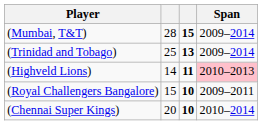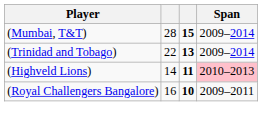 <table class="wikitable sortable" style="text-align:center">
 <tr>
 <th>Player</th>
 <th></th>
 <th></th>
 <th>Span</th>
 </tr>
 <tr>
 <td style="text-align:left"> <span>(<a href='#'>Mumbai</a>, <a href='#'>T&T</a>)</span></td>
 <td>28</td>
 <td><strong>15</strong></td>
 <td>2009–<a href='#'>2014</a></td>
 </tr>
 <tr>
 <td style="text-align:left"><span> (<a href='#'>Trinidad and Tobago</a>)</span></td>
-<td>25</td>
+<td>22</td>
 <td><strong>13</strong></td>
 <td>2009–<a href='#'>2014</a></td>
 </tr>
 <tr>
 <td style="text-align:left"> <span>(<a href='#'>Highveld Lions</a>)</span></td>
 <td>14</td>
 <td><strong>11</strong></td>
 <td style="background: pink;">2010–2013</td>
 </tr>
 <tr>
 <td style="text-align:left"> <span>(<a href='#'>Royal Challengers Bangalore</a>)</span></td>
-<td>15</td>
+<td>16</td>
 <td><strong>10</strong></td>
 <td>2009–2011</td>
 </tr>
-<tr>
-<td style="text-align:left"> <span>(<a href='#'>Chennai Super Kings</a>)</span></td>
-<td>20</td>
-<td><strong>10</strong></td>
-<td>2010–<a href='#'>2014</a></td>
-</tr>
 </table>
